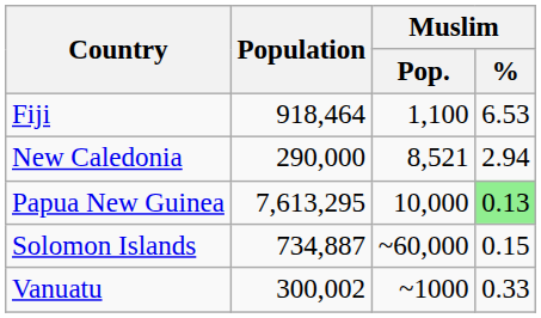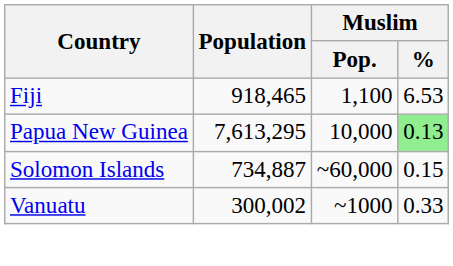 <table class="wikitable sortable">
 <tr>
 <th rowspan="2">Country</th>
 <th rowspan="2" data-sort-type="number">Population</th>
 <th colspan="2" data-sort-type="number">Muslim</th>
 </tr>
 <tr>
 <th>Pop.</th>
 <th>%</th>
 </tr>
 <tr style="text-align:right">
 <td style="text-align:left"> <a href='#'>Fiji</a></td>
-<td>918,464</td>
+<td>918,465</td>
 <td>1,100</td>
 <td>6.53</td>
-</tr>
-<tr style="text-align:right">
-<td style="text-align:left"> <a href='#'>New Caledonia</a></td>
-<td>290,000</td>
-<td>8,521</td>
-<td>2.94</td>
 </tr>
 <tr style="text-align:right">
 <td style="text-align:left">  <a href='#'>Papua New Guinea</a></td>
 <td>7,613,295</td>
 <td>10,000</td>
 <td style="background: lightgreen;">0.13</td>
 </tr>
 <tr style="text-align:right">
 <td style="text-align:left"> <a href='#'>Solomon Islands</a></td>
 <td>734,887</td>
 <td>~60,000</td>
 <td>0.15</td>
 </tr>
 <tr style="text-align:right">
 <td style="text-align:left"> <a href='#'>Vanuatu</a></td>
 <td>300,002</td>
 <td>~1000</td>
 <td>0.33</td>
 </tr>
 </table>
